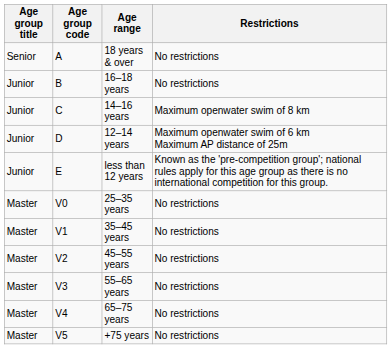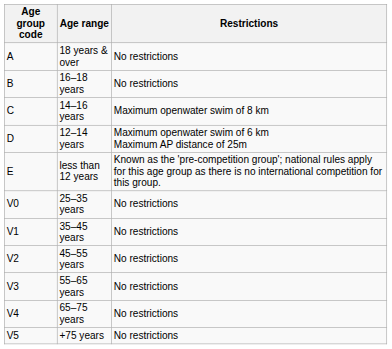 <table class="wikitable">
 <tr>
-<th>Age group title</th>
 <th>Age group code</th>
 <th>Age range</th>
 <th>Restrictions</th>
 </tr>
 <tr>
-<td>Senior</td>
 <td>A</td>
 <td>18 years & over</td>
 <td>No restrictions</td>
 </tr>
 <tr>
-<td>Junior</td>
 <td>B</td>
 <td>16–18 years</td>
 <td>No restrictions</td>
 </tr>
 <tr>
-<td>Junior</td>
 <td>C</td>
 <td>14–16 years</td>
 <td>Maximum openwater swim of 8 km</td>
 </tr>
 <tr>
-<td>Junior</td>
 <td>D</td>
 <td>12–14 years</td>
 <td>Maximum openwater swim of 6 km<br>Maximum AP distance of 25m</td>
 </tr>
 <tr>
-<td>Junior</td>
 <td>E</td>
 <td>less than 12 years</td>
 <td>Known as the 'pre-competition group'; national rules apply for this age group as there is no international competition for this group.</td>
 </tr>
 <tr>
-<td>Master</td>
 <td>V0</td>
 <td>25–35 years</td>
 <td>No restrictions</td>
 </tr>
 <tr>
-<td>Master</td>
 <td>V1</td>
 <td>35–45 years</td>
 <td>No restrictions</td>
 </tr>
 <tr>
-<td>Master</td>
 <td>V2</td>
 <td>45–55 years</td>
 <td>No restrictions</td>
 </tr>
 <tr>
-<td>Master</td>
 <td>V3</td>
 <td>55–65 years</td>
 <td>No restrictions</td>
 </tr>
 <tr>
-<td>Master</td>
 <td>V4</td>
 <td>65–75 years</td>
 <td>No restrictions</td>
 </tr>
 <tr>
-<td>Master</td>
 <td>V5</td>
 <td>+75 years</td>
 <td>No restrictions</td>
 </tr>
 </table>
